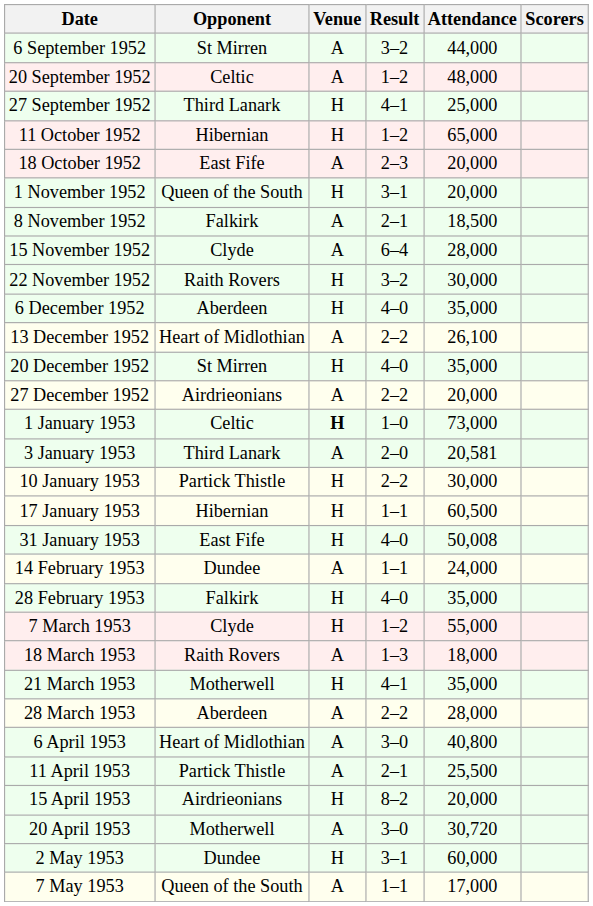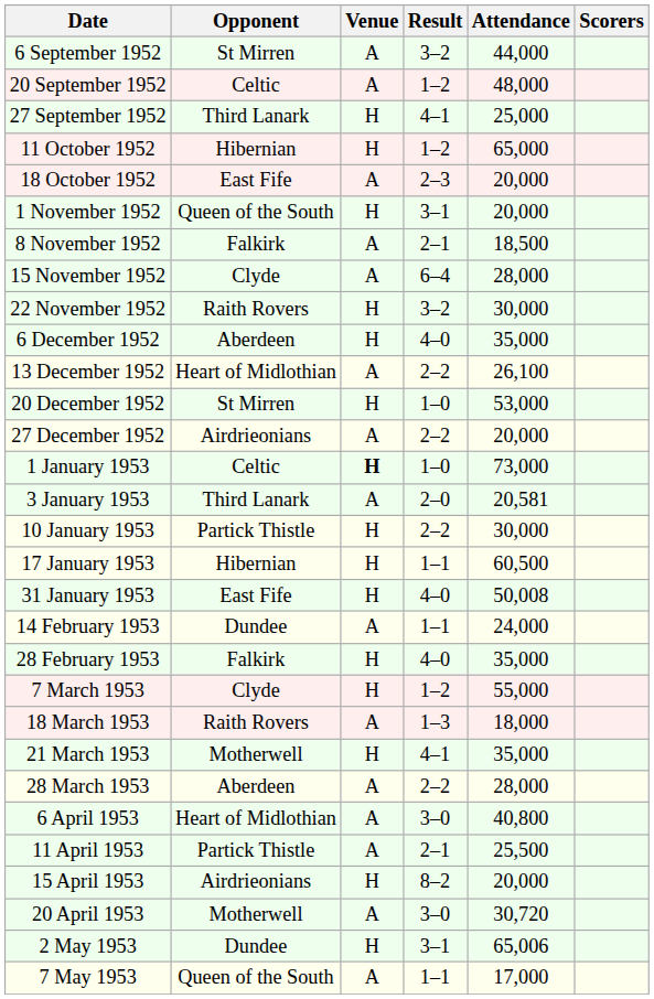 <table class="wikitable sortable" style="font-size:100%; text-align:center">
 <tr>
 <th>Date</th>
 <th>Opponent</th>
 <th>Venue</th>
 <th>Result</th>
 <th>Attendance</th>
 <th>Scorers</th>
 </tr>
 <tr bgcolor = "#EEFFEE">
 <td>6 September 1952</td>
 <td>St Mirren</td>
 <td>A</td>
 <td>3–2</td>
 <td>44,000</td>
 <td></td>
 </tr>
 <tr bgcolor = "#FFEEEE">
 <td>20 September 1952</td>
 <td>Celtic</td>
 <td>A</td>
 <td>1–2</td>
 <td>48,000</td>
 <td></td>
 </tr>
 <tr bgcolor = "#EEFFEE">
 <td>27 September 1952</td>
 <td>Third Lanark</td>
 <td>H</td>
 <td>4–1</td>
 <td>25,000</td>
 <td></td>
 </tr>
 <tr bgcolor = "#FFEEEE">
 <td>11 October 1952</td>
 <td>Hibernian</td>
 <td>H</td>
 <td>1–2</td>
 <td>65,000</td>
 <td></td>
 </tr>
 <tr bgcolor = "#FFEEEE">
 <td>18 October 1952</td>
 <td>East Fife</td>
 <td>A</td>
 <td>2–3</td>
 <td>20,000</td>
 <td></td>
 </tr>
 <tr bgcolor = "#EEFFEE">
 <td>1 November 1952</td>
 <td>Queen of the South</td>
 <td>H</td>
 <td>3–1</td>
 <td>20,000</td>
 <td></td>
 </tr>
 <tr bgcolor = "#EEFFEE">
 <td>8 November 1952</td>
 <td>Falkirk</td>
 <td>A</td>
 <td>2–1</td>
 <td>18,500</td>
 <td></td>
 </tr>
 <tr bgcolor = "#EEFFEE">
 <td>15 November 1952</td>
 <td>Clyde</td>
 <td>A</td>
 <td>6–4</td>
 <td>28,000</td>
 <td></td>
 </tr>
 <tr bgcolor = "#EEFFEE">
 <td>22 November 1952</td>
 <td>Raith Rovers</td>
 <td>H</td>
 <td>3–2</td>
 <td>30,000</td>
 <td></td>
 </tr>
 <tr bgcolor = "#EEFFEE">
 <td>6 December 1952</td>
 <td>Aberdeen</td>
 <td>H</td>
 <td>4–0</td>
 <td>35,000</td>
 <td></td>
 </tr>
 <tr bgcolor = "#FFFFEE">
 <td>13 December 1952</td>
 <td>Heart of Midlothian</td>
 <td>A</td>
 <td>2–2</td>
 <td>26,100</td>
 <td></td>
 </tr>
 <tr bgcolor = "#EEFFEE">
 <td>20 December 1952</td>
 <td>St Mirren</td>
 <td>H</td>
-<td>4–0</td>
-<td>35,000</td>
+<td>1–0</td>
+<td>53,000</td>
 <td></td>
 </tr>
 <tr bgcolor = "#FFFFEE">
 <td>27 December 1952</td>
 <td>Airdrieonians</td>
 <td>A</td>
 <td>2–2</td>
 <td>20,000</td>
 <td></td>
 </tr>
 <tr bgcolor = "#EEFFEE">
 <td>1 January 1953</td>
 <td>Celtic</td>
 <td><strong>H</strong></td>
 <td>1–0</td>
 <td>73,000</td>
 <td></td>
 </tr>
 <tr bgcolor = "#EEFFEE">
 <td>3 January 1953</td>
 <td>Third Lanark</td>
 <td>A</td>
 <td>2–0</td>
 <td>20,581</td>
 <td></td>
 </tr>
 <tr bgcolor = "#FFFFEE">
 <td>10 January 1953</td>
 <td>Partick Thistle</td>
 <td>H</td>
 <td>2–2</td>
 <td>30,000</td>
 <td></td>
 </tr>
 <tr bgcolor = "#FFFFEE">
 <td>17 January 1953</td>
 <td>Hibernian</td>
 <td>H</td>
 <td>1–1</td>
 <td>60,500</td>
 <td></td>
 </tr>
 <tr bgcolor = "#EEFFEE">
 <td>31 January 1953</td>
 <td>East Fife</td>
 <td>H</td>
 <td>4–0</td>
 <td>50,008</td>
 <td></td>
 </tr>
 <tr bgcolor = "#FFFFEE">
 <td>14 February 1953</td>
 <td>Dundee</td>
 <td>A</td>
 <td>1–1</td>
 <td>24,000</td>
 <td></td>
 </tr>
 <tr bgcolor = "#EEFFEE">
 <td>28 February 1953</td>
 <td>Falkirk</td>
 <td>H</td>
 <td>4–0</td>
 <td>35,000</td>
 <td></td>
 </tr>
 <tr bgcolor = "#FFEEEE">
 <td>7 March 1953</td>
 <td>Clyde</td>
 <td>H</td>
 <td>1–2</td>
 <td>55,000</td>
 <td></td>
 </tr>
 <tr bgcolor = "#FFEEEE">
 <td>18 March 1953</td>
 <td>Raith Rovers</td>
 <td>A</td>
 <td>1–3</td>
 <td>18,000</td>
 <td></td>
 </tr>
 <tr bgcolor = "#EEFFEE">
 <td>21 March 1953</td>
 <td>Motherwell</td>
 <td>H</td>
 <td>4–1</td>
 <td>35,000</td>
 <td></td>
 </tr>
 <tr bgcolor = "#FFFFEE">
 <td>28 March 1953</td>
 <td>Aberdeen</td>
 <td>A</td>
 <td>2–2</td>
 <td>28,000</td>
 <td></td>
 </tr>
 <tr bgcolor = "#EEFFEE">
 <td>6 April 1953</td>
 <td>Heart of Midlothian</td>
 <td>A</td>
 <td>3–0</td>
 <td>40,800</td>
 <td></td>
 </tr>
 <tr bgcolor = "#EEFFEE">
 <td>11 April 1953</td>
 <td>Partick Thistle</td>
 <td>A</td>
 <td>2–1</td>
 <td>25,500</td>
 <td></td>
 </tr>
 <tr bgcolor = "#EEFFEE">
 <td>15 April 1953</td>
 <td>Airdrieonians</td>
 <td>H</td>
 <td>8–2</td>
 <td>20,000</td>
 <td></td>
 </tr>
 <tr bgcolor = "#EEFFEE">
 <td>20 April 1953</td>
 <td>Motherwell</td>
 <td>A</td>
 <td>3–0</td>
 <td>30,720</td>
 <td></td>
 </tr>
 <tr bgcolor = "#EEFFEE">
 <td>2 May 1953</td>
 <td>Dundee</td>
 <td>H</td>
 <td>3–1</td>
-<td>60,000</td>
+<td>65,006</td>
 <td></td>
 </tr>
 <tr bgcolor = "#FFFFEE">
 <td>7 May 1953</td>
 <td>Queen of the South</td>
 <td>A</td>
 <td>1–1</td>
 <td>17,000</td>
 <td></td>
 </tr>
 </table>
